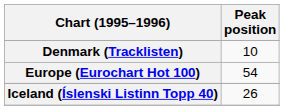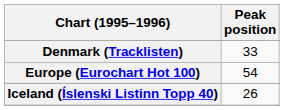 <table class="wikitable sortable plainrowheaders" style="text-align:center">
 <tr>
 <th>Chart (1995–1996)</th>
 <th>Peak<br>position</th>
 </tr>
 <tr>
 </tr>
 <tr>
 </tr>
 <tr>
 </tr>
 <tr>
 <th scope="row">Denmark (<a href='#'>Tracklisten</a>)</th>
-<td>10</td>
+<td>33</td>
 </tr>
 <tr>
 <th scope="row">Europe (<a href='#'>Eurochart Hot 100</a>)</th>
 <td>54</td>
 </tr>
 <tr>
 </tr>
 <tr>
 <th scope="row">Iceland (<a href='#'>Íslenski Listinn Topp 40</a>)</th>
 <td>26</td>
 </tr>
 <tr>
 </tr>
 <tr>
 </tr>
 <tr>
 </tr>
 <tr>
 </tr>
 <tr>
 </tr>
 <tr>
 </tr>
 <tr>
 </tr>
 <tr>
 </tr>
 <tr>
 </tr>
 <tr>
 </tr>
 <tr>
 </tr>
 </table>
